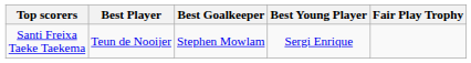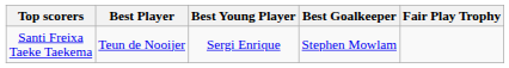 <table class=wikitable style="text-align:center; margin:auto">
 <tr>
 <th>Top scorers</th>
 <th>Best Player</th>
+<th>Best Young Player</th>
 <th>Best Goalkeeper</th>
-<th>Best Young Player</th>
 <th>Fair Play Trophy</th>
 </tr>
 <tr>
 <td> <a href='#'>Santi Freixa</a><br> <a href='#'>Taeke Taekema</a></td>
 <td> <a href='#'>Teun de Nooijer</a></td>
+<td> <a href='#'>Sergi Enrique</a></td>
 <td> <a href='#'>Stephen Mowlam</a></td>
-<td> <a href='#'>Sergi Enrique</a></td>
 <td></td>
 </tr>
 </table>
